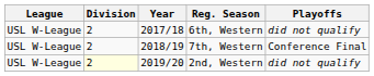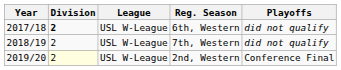 <table class="wikitable">
 <tr>
+<th>Year</th>
+<th>Division</th>
 <th>League</th>
-<th>Division</th>
-<th>Year</th>
 <th>Reg. Season</th>
 <th>Playoffs</th>
 </tr>
 <tr>
+<td>2017/18</td>
+<td><strong>2</strong></td>
 <td>USL W-League</td>
-<td>2</td>
-<td>2017/18</td>
 <td>6th, Western</td>
 <td><em>did not qualify</em></td>
 </tr>
 <tr>
+<td>2018/19</td>
+<td>2</td>
 <td>USL W-League</td>
-<td>2</td>
-<td>2018/19</td>
 <td>7th, Western</td>
+<td><em>did not qualify</em></td>
+</tr>
+<tr>
+<td>2019/20</td>
+<td style="background: lightyellow;">2</td>
+<td>USL W-League</td>
+<td>2nd, Western</td>
 <td>Conference Final</td>
 </tr>
-<tr>
-<td>USL W-League</td>
-<td style="background: lightyellow;">2</td>
-<td>2019/20</td>
-<td>2nd, Western</td>
-<td><em>did not qualify</em></td>
-</tr>
 </table>
